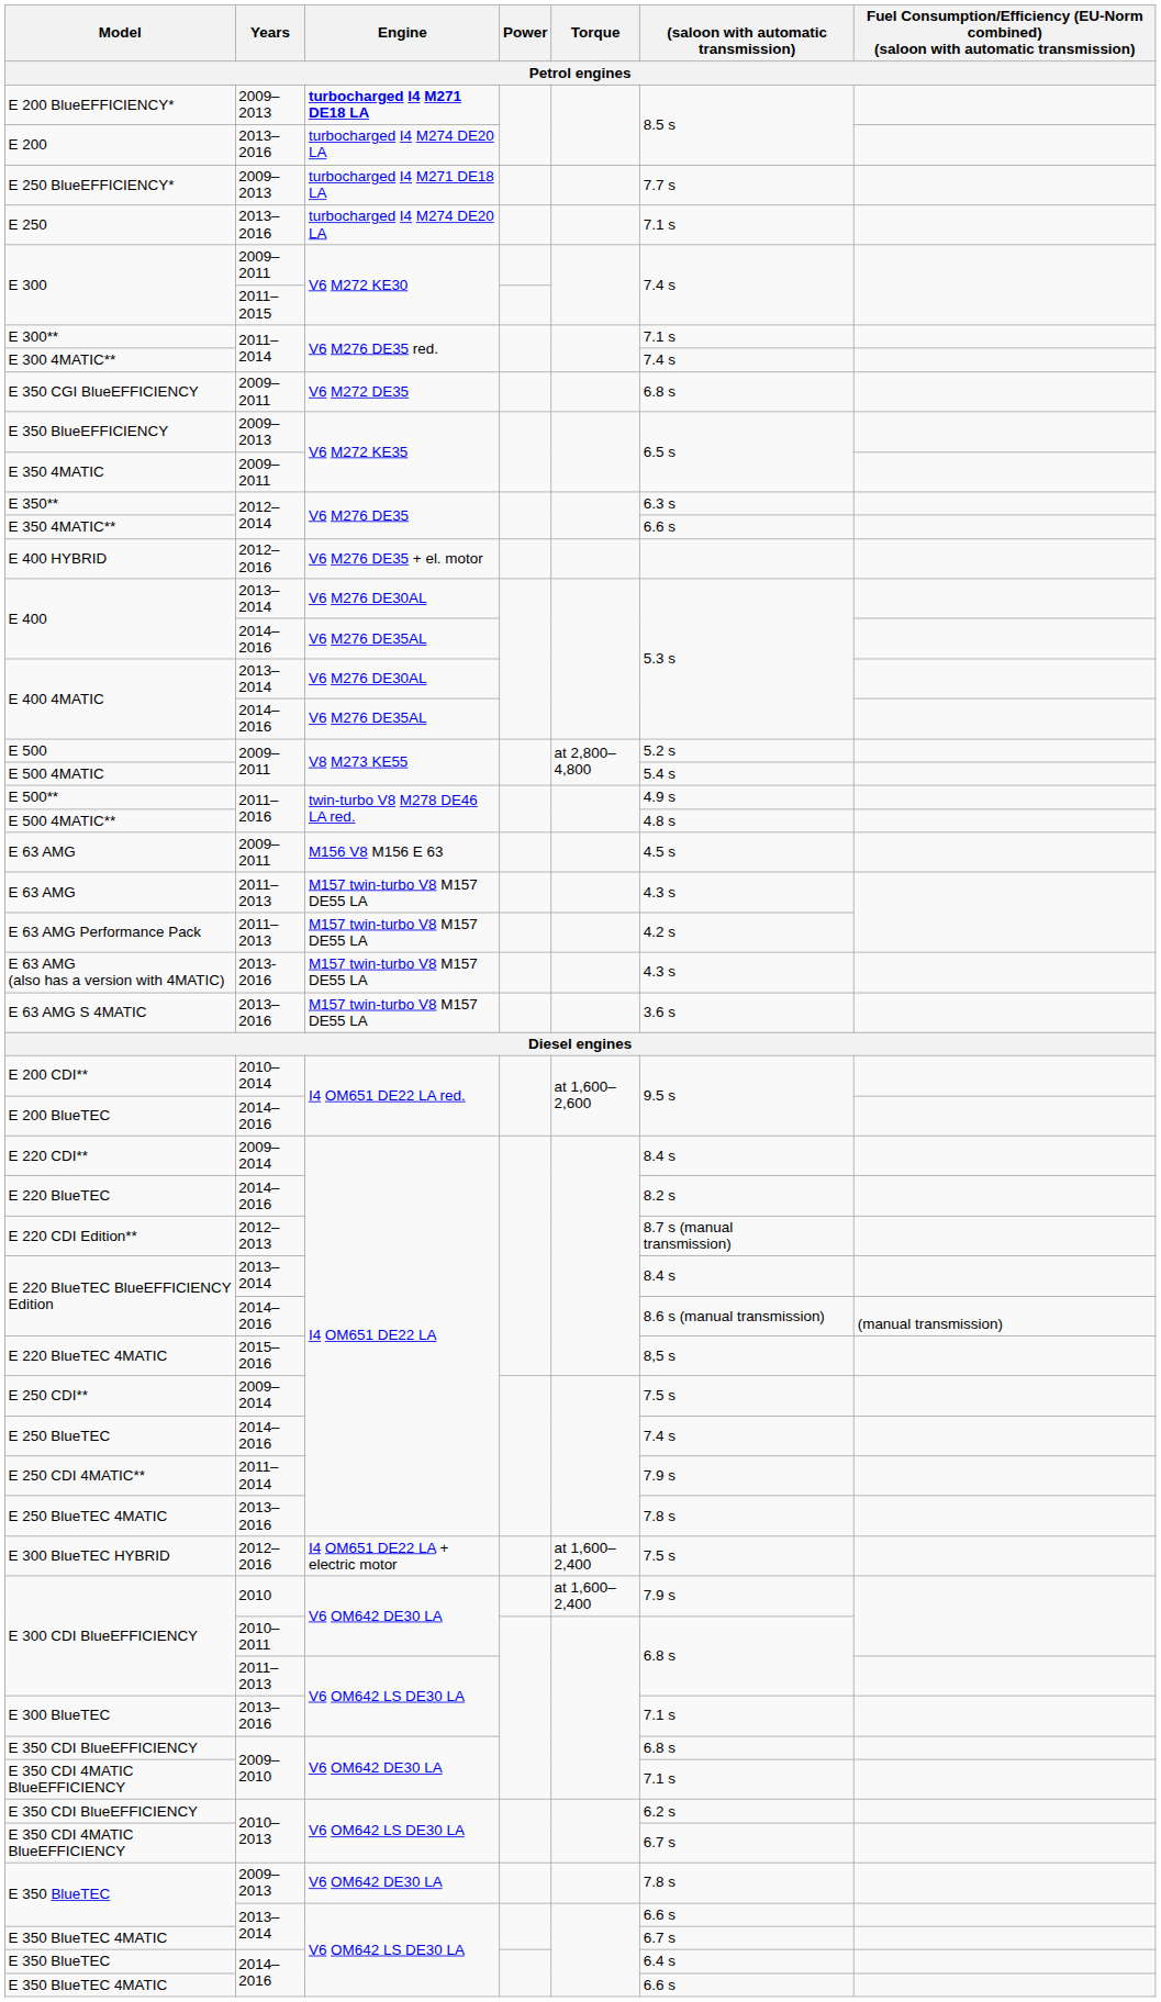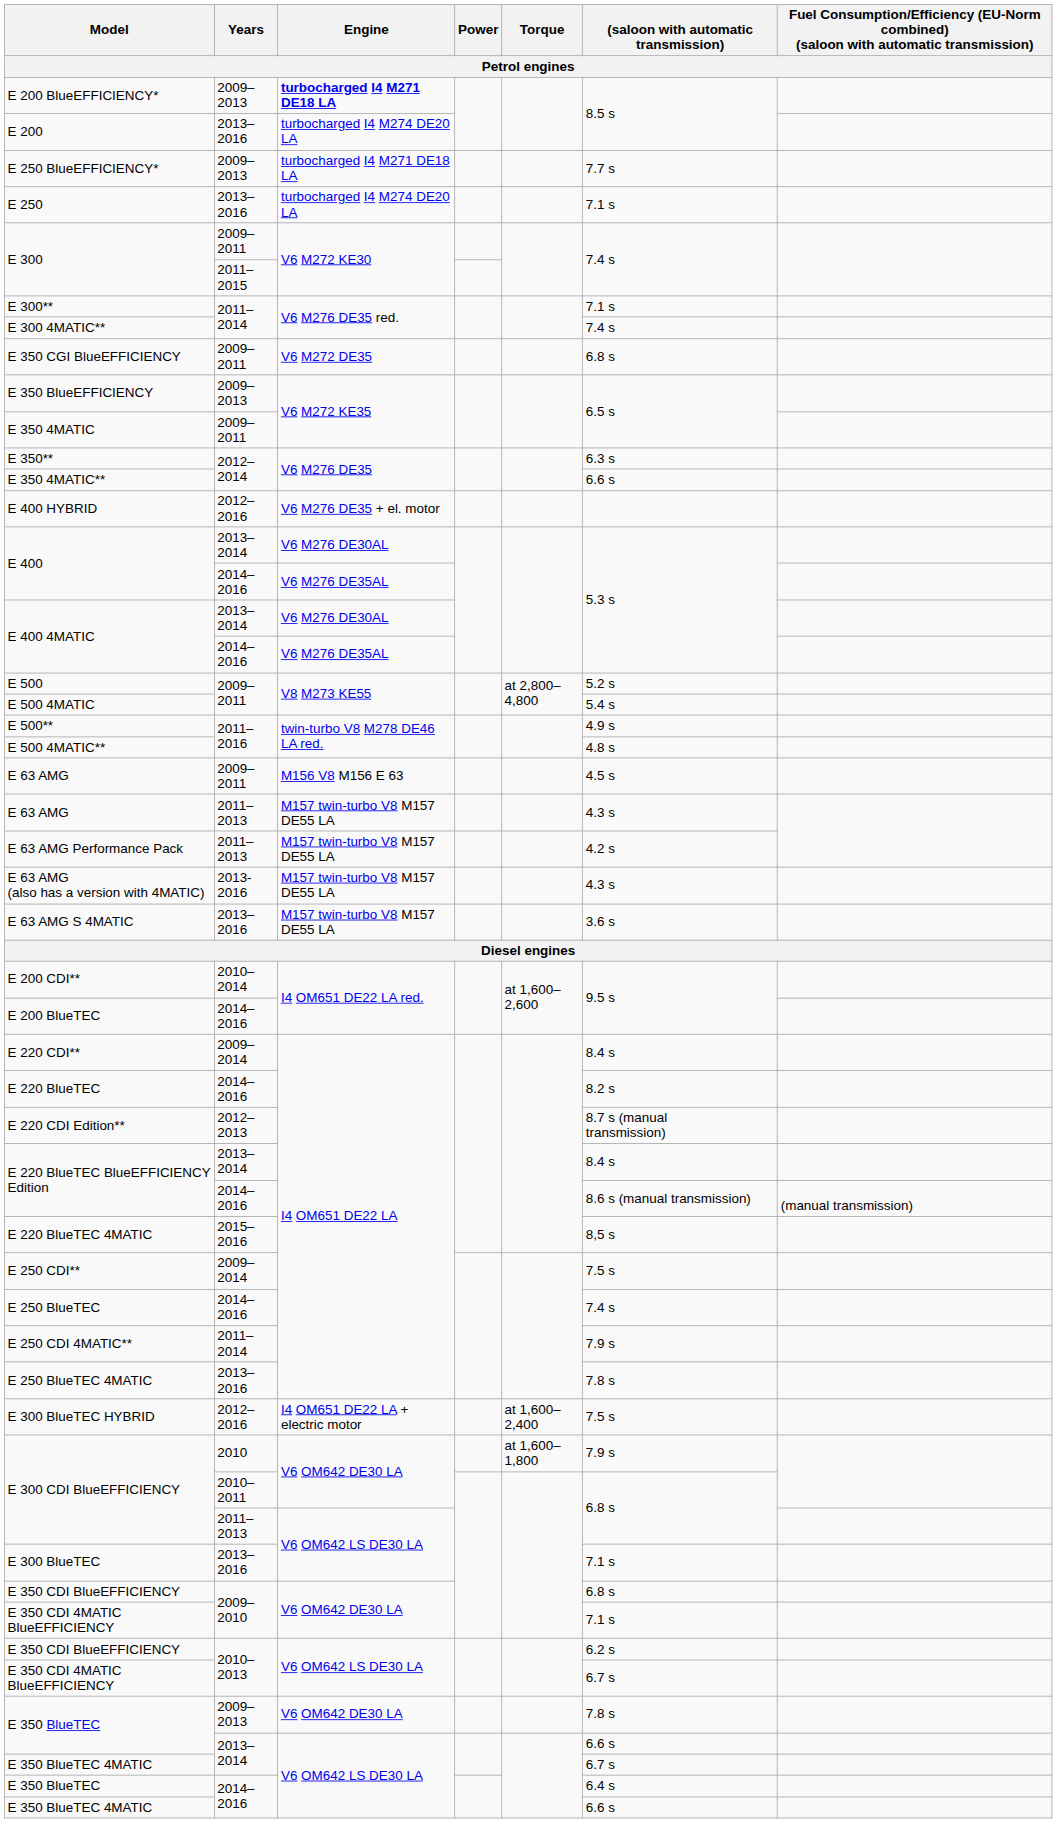 <table class=wikitable>
 <tr>
 <th>Model</th>
 <th>Years</th>
 <th>Engine</th>
 <th>Power</th>
 <th>Torque</th>
 <th><br>(saloon with automatic transmission)</th>
 <th>Fuel Consumption/Efficiency (EU-Norm combined)<br>(saloon with automatic transmission)</th>
 </tr>
 <tr>
 <th colspan=7>Petrol engines</th>
 </tr>
 <tr>
 <td>E 200 BlueEFFICIENCY*</td>
 <td>2009–2013</td>
 <td><strong> <a href='#'>turbocharged</a> <a href='#'>I4</a> <a href='#'>M271 DE18 LA</a></strong></td>
 <td rowspan="2"></td>
 <td rowspan="2"></td>
 <td rowspan="2">8.5 s</td>
 <td></td>
 </tr>
 <tr>
 <td>E 200</td>
 <td>2013–2016</td>
 <td> <a href='#'>turbocharged</a> <a href='#'>I4</a> <a href='#'>M274 DE20 LA</a></td>
 <td></td>
 </tr>
 <tr>
 <td>E 250 BlueEFFICIENCY*</td>
 <td>2009–2013</td>
 <td> <a href='#'>turbocharged</a> <a href='#'>I4</a> <a href='#'>M271 DE18 LA</a></td>
 <td></td>
 <td></td>
 <td>7.7 s</td>
 <td></td>
 </tr>
 <tr>
 <td>E 250</td>
 <td>2013–2016</td>
 <td> <a href='#'>turbocharged</a> <a href='#'>I4</a> <a href='#'>M274 DE20 LA</a></td>
 <td></td>
 <td></td>
 <td>7.1 s</td>
 <td></td>
 </tr>
 <tr>
 <td rowspan="2">E 300</td>
 <td>2009–2011</td>
 <td rowspan="2"> <a href='#'>V6</a> <a href='#'>M272 KE30</a></td>
 <td></td>
 <td rowspan="2"></td>
 <td rowspan="2">7.4 s</td>
 <td rowspan="2"></td>
 </tr>
 <tr>
 <td>2011–2015</td>
 <td></td>
 </tr>
 <tr>
 <td>E 300**</td>
 <td rowspan="2">2011–2014</td>
 <td rowspan="2"> <a href='#'>V6</a> <a href='#'>M276 DE35</a> red.</td>
 <td rowspan="2"></td>
 <td rowspan="2"></td>
 <td>7.1 s</td>
 <td></td>
 </tr>
 <tr>
 <td>E 300 4MATIC**</td>
 <td>7.4 s</td>
 <td></td>
 </tr>
 <tr>
 <td>E 350 CGI BlueEFFICIENCY</td>
 <td>2009–2011</td>
 <td> <a href='#'>V6</a> <a href='#'>M272 DE35</a></td>
 <td></td>
 <td></td>
 <td>6.8 s</td>
 <td></td>
 </tr>
 <tr>
 <td>E 350 BlueEFFICIENCY</td>
 <td>2009–2013</td>
 <td rowspan="2"> <a href='#'>V6</a> <a href='#'>M272 KE35</a></td>
 <td rowspan="2"></td>
 <td rowspan="2"></td>
 <td rowspan="2">6.5 s</td>
 <td></td>
 </tr>
 <tr>
 <td>E 350 4MATIC</td>
 <td>2009–2011</td>
 <td></td>
 </tr>
 <tr>
 <td>E 350**</td>
 <td rowspan="2">2012–2014</td>
 <td rowspan="2"> <a href='#'>V6</a> <a href='#'>M276 DE35</a></td>
 <td rowspan="2"></td>
 <td rowspan="2"></td>
 <td>6.3 s</td>
 <td></td>
 </tr>
 <tr>
 <td>E 350 4MATIC**</td>
 <td>6.6 s</td>
 <td></td>
 </tr>
 <tr>
 <td>E 400 HYBRID</td>
 <td>2012–2016</td>
 <td> <a href='#'>V6</a> <a href='#'>M276 DE35</a> + el. motor</td>
 <td></td>
 <td></td>
 <td></td>
 <td></td>
 </tr>
 <tr>
 <td rowspan="2">E 400</td>
 <td>2013–2014</td>
 <td> <a href='#'>V6</a> <a href='#'>M276 DE30AL</a></td>
 <td rowspan="4"></td>
 <td rowspan="4"></td>
 <td rowspan="4">5.3 s</td>
 <td></td>
 </tr>
 <tr>
 <td>2014–2016</td>
 <td> <a href='#'>V6</a> <a href='#'>M276 DE35AL</a></td>
 <td></td>
 </tr>
 <tr>
 <td rowspan="2">E 400 4MATIC</td>
 <td>2013–2014</td>
 <td> <a href='#'>V6</a> <a href='#'>M276 DE30AL</a></td>
 <td></td>
 </tr>
 <tr>
 <td>2014–2016</td>
 <td> <a href='#'>V6</a> <a href='#'>M276 DE35AL</a></td>
 <td></td>
 </tr>
 <tr>
 <td>E 500</td>
 <td rowspan="2">2009–2011</td>
 <td rowspan="2"> <a href='#'>V8</a> <a href='#'>M273 KE55</a></td>
 <td rowspan="2"></td>
 <td rowspan="2"> at 2,800–4,800</td>
 <td>5.2 s</td>
 <td></td>
 </tr>
 <tr>
 <td>E 500 4MATIC</td>
 <td>5.4 s</td>
 <td></td>
 </tr>
 <tr>
 <td>E 500**</td>
 <td rowspan="2">2011–2016</td>
 <td rowspan="2"> <a href='#'>twin-turbo V8</a> <a href='#'>M278 DE46 LA red.</a></td>
 <td rowspan="2"></td>
 <td rowspan="2"></td>
 <td>4.9 s</td>
 <td></td>
 </tr>
 <tr>
 <td>E 500 4MATIC**</td>
 <td>4.8 s</td>
 <td></td>
 </tr>
 <tr>
 <td>E 63 AMG</td>
 <td>2009–2011</td>
 <td> <a href='#'>M156 V8</a> M156 E 63</td>
 <td></td>
 <td></td>
 <td>4.5 s</td>
 <td></td>
 </tr>
 <tr>
 <td>E 63 AMG</td>
 <td>2011–2013</td>
 <td> <a href='#'>M157 twin-turbo V8</a> M157 DE55 LA</td>
 <td></td>
 <td></td>
 <td>4.3 s</td>
 <td rowspan="2"></td>
 </tr>
 <tr>
 <td>E 63 AMG Performance Pack</td>
 <td>2011–2013</td>
 <td> <a href='#'>M157 twin-turbo V8</a> M157 DE55 LA</td>
 <td></td>
 <td></td>
 <td>4.2 s</td>
 </tr>
 <tr>
 <td>E 63 AMG<br>(also has a version with 4MATIC)</td>
 <td>2013-2016</td>
 <td> <a href='#'>M157 twin-turbo V8</a> M157 DE55 LA</td>
 <td></td>
 <td></td>
 <td>4.3 s</td>
 <td></td>
 </tr>
 <tr>
 <td>E 63 AMG S 4MATIC</td>
 <td>2013–2016</td>
 <td> <a href='#'>M157 twin-turbo V8</a> M157 DE55 LA</td>
 <td></td>
 <td></td>
 <td>3.6 s</td>
 <td></td>
 </tr>
 <tr>
 <th colspan=7>Diesel engines</th>
 </tr>
 <tr>
 <td>E 200 CDI**</td>
 <td>2010–2014</td>
 <td rowspan="2"> <a href='#'>I4</a> <a href='#'>OM651 DE22 LA red.</a></td>
 <td rowspan="2"></td>
 <td rowspan="2"> at 1,600–2,600</td>
 <td rowspan="2">9.5 s</td>
 <td></td>
 </tr>
 <tr>
 <td>E 200 BlueTEC</td>
 <td>2014–2016</td>
 <td></td>
 </tr>
 <tr>
 <td>E 220 CDI**</td>
 <td>2009–2014</td>
 <td rowspan="10"> <a href='#'>I4</a> <a href='#'>OM651 DE22 LA</a></td>
 <td rowspan="6"></td>
 <td rowspan="6"></td>
 <td>8.4 s</td>
 <td></td>
 </tr>
 <tr>
 <td>E 220 BlueTEC</td>
 <td>2014–2016</td>
 <td>8.2 s</td>
 <td></td>
 </tr>
 <tr>
 <td>E 220 CDI Edition**</td>
 <td>2012–2013</td>
 <td>8.7 s (manual<br>transmission)</td>
 <td></td>
 </tr>
 <tr>
 <td rowspan="2">E 220 BlueTEC BlueEFFICIENCY Edition</td>
 <td>2013–2014</td>
 <td>8.4 s</td>
 <td></td>
 </tr>
 <tr>
 <td>2014–2016</td>
 <td>8.6 s (manual transmission)</td>
 <td><br>(manual transmission)</td>
 </tr>
 <tr>
 <td>E 220 BlueTEC 4MATIC</td>
 <td>2015–2016</td>
 <td>8,5 s</td>
 <td></td>
 </tr>
 <tr>
 <td>E 250 CDI**</td>
 <td>2009–2014</td>
 <td rowspan="4"></td>
 <td rowspan="4"></td>
 <td>7.5 s</td>
 <td></td>
 </tr>
 <tr>
 <td>E 250 BlueTEC</td>
 <td>2014–2016</td>
 <td>7.4 s</td>
 <td></td>
 </tr>
 <tr>
 <td>E 250 CDI 4MATIC**</td>
 <td>2011–2014</td>
 <td>7.9 s</td>
 <td></td>
 </tr>
 <tr>
 <td>E 250 BlueTEC 4MATIC</td>
 <td>2013–2016</td>
 <td>7.8 s</td>
 <td></td>
 </tr>
 <tr>
 <td>E 300 BlueTEC HYBRID</td>
 <td>2012–2016</td>
 <td> <a href='#'>I4</a> <a href='#'>OM651 DE22 LA</a> + electric motor</td>
 <td></td>
 <td> at 1,600–2,400</td>
 <td>7.5 s</td>
 <td></td>
 </tr>
 <tr>
 <td rowspan="3">E 300 CDI BlueEFFICIENCY</td>
 <td>2010</td>
 <td rowspan="2"> <a href='#'>V6</a> <a href='#'>OM642 DE30 LA</a></td>
 <td></td>
-<td> at 1,600–2,400</td>
+<td> at 1,600–1,800</td>
 <td>7.9 s</td>
 <td rowspan="2"></td>
 </tr>
 <tr>
 <td>2010–2011</td>
 <td rowspan="5"></td>
 <td rowspan="5"></td>
 <td rowspan="2">6.8 s</td>
 </tr>
 <tr>
 <td>2011–2013</td>
 <td rowspan="2"> <a href='#'>V6</a> <a href='#'>OM642 LS DE30 LA</a></td>
 <td></td>
 </tr>
 <tr>
 <td>E 300 BlueTEC</td>
 <td>2013–2016</td>
 <td>7.1 s</td>
 <td></td>
 </tr>
 <tr>
 <td>E 350 CDI BlueEFFICIENCY</td>
 <td rowspan="2">2009–2010</td>
 <td rowspan="2"> <a href='#'>V6</a> <a href='#'>OM642 DE30 LA</a></td>
 <td>6.8 s</td>
 <td></td>
 </tr>
 <tr>
 <td>E 350 CDI 4MATIC BlueEFFICIENCY</td>
 <td>7.1 s</td>
 <td></td>
 </tr>
 <tr>
 <td>E 350 CDI BlueEFFICIENCY</td>
 <td rowspan="2">2010–2013</td>
 <td rowspan="2"> <a href='#'>V6</a> <a href='#'>OM642 LS DE30 LA</a></td>
 <td rowspan="2"></td>
 <td rowspan="2"></td>
 <td>6.2 s</td>
 <td></td>
 </tr>
 <tr>
 <td>E 350 CDI 4MATIC BlueEFFICIENCY</td>
 <td>6.7 s</td>
 <td></td>
 </tr>
 <tr>
 <td rowspan="2">E 350 <a href='#'>BlueTEC</a></td>
 <td>2009–2013</td>
 <td> <a href='#'>V6</a> <a href='#'>OM642 DE30 LA</a></td>
 <td></td>
 <td></td>
 <td>7.8 s</td>
 <td></td>
 </tr>
 <tr>
 <td rowspan="2">2013–2014</td>
 <td rowspan="4"> <a href='#'>V6</a> <a href='#'>OM642 LS DE30 LA</a></td>
 <td rowspan="2"></td>
 <td rowspan="4"></td>
 <td>6.6 s</td>
 <td></td>
 </tr>
 <tr>
 <td>E 350 BlueTEC 4MATIC</td>
 <td>6.7 s</td>
 <td></td>
 </tr>
 <tr>
 <td>E 350 BlueTEC</td>
 <td rowspan="2">2014–2016</td>
 <td rowspan="2"></td>
 <td>6.4 s</td>
 <td></td>
 </tr>
 <tr>
 <td>E 350 BlueTEC 4MATIC</td>
 <td>6.6 s</td>
 <td></td>
 </tr>
 </table>
